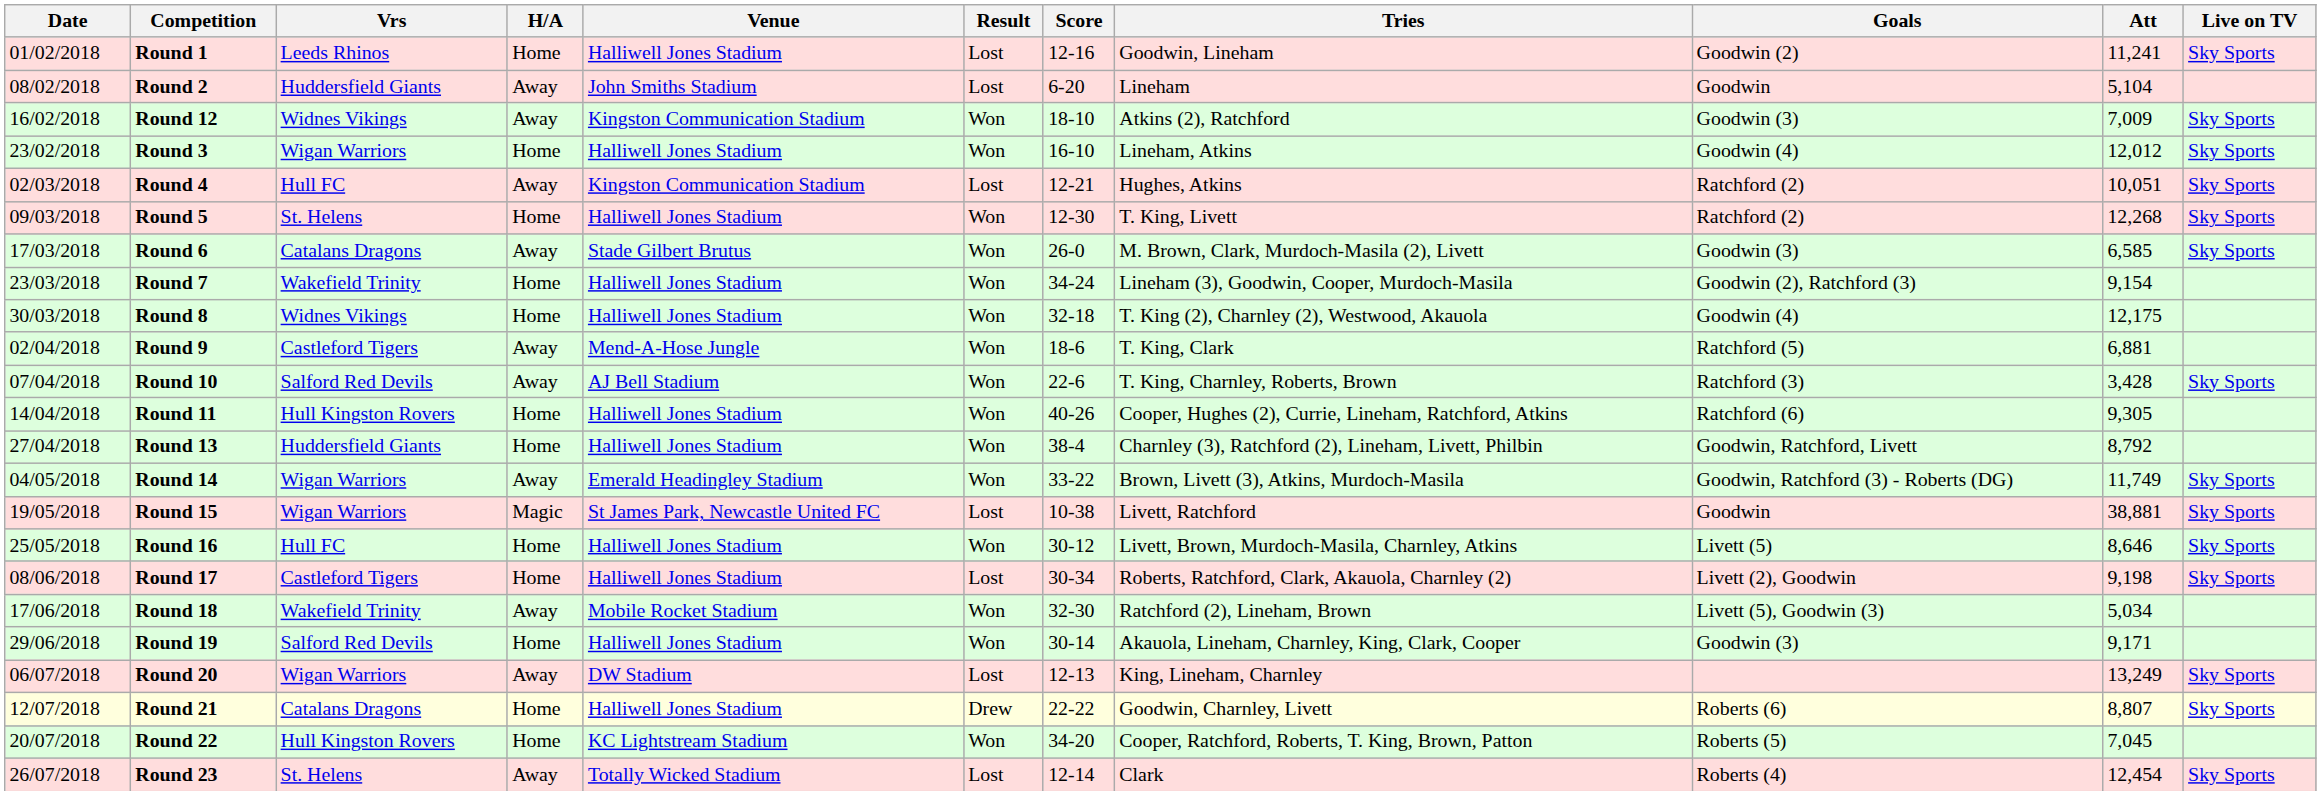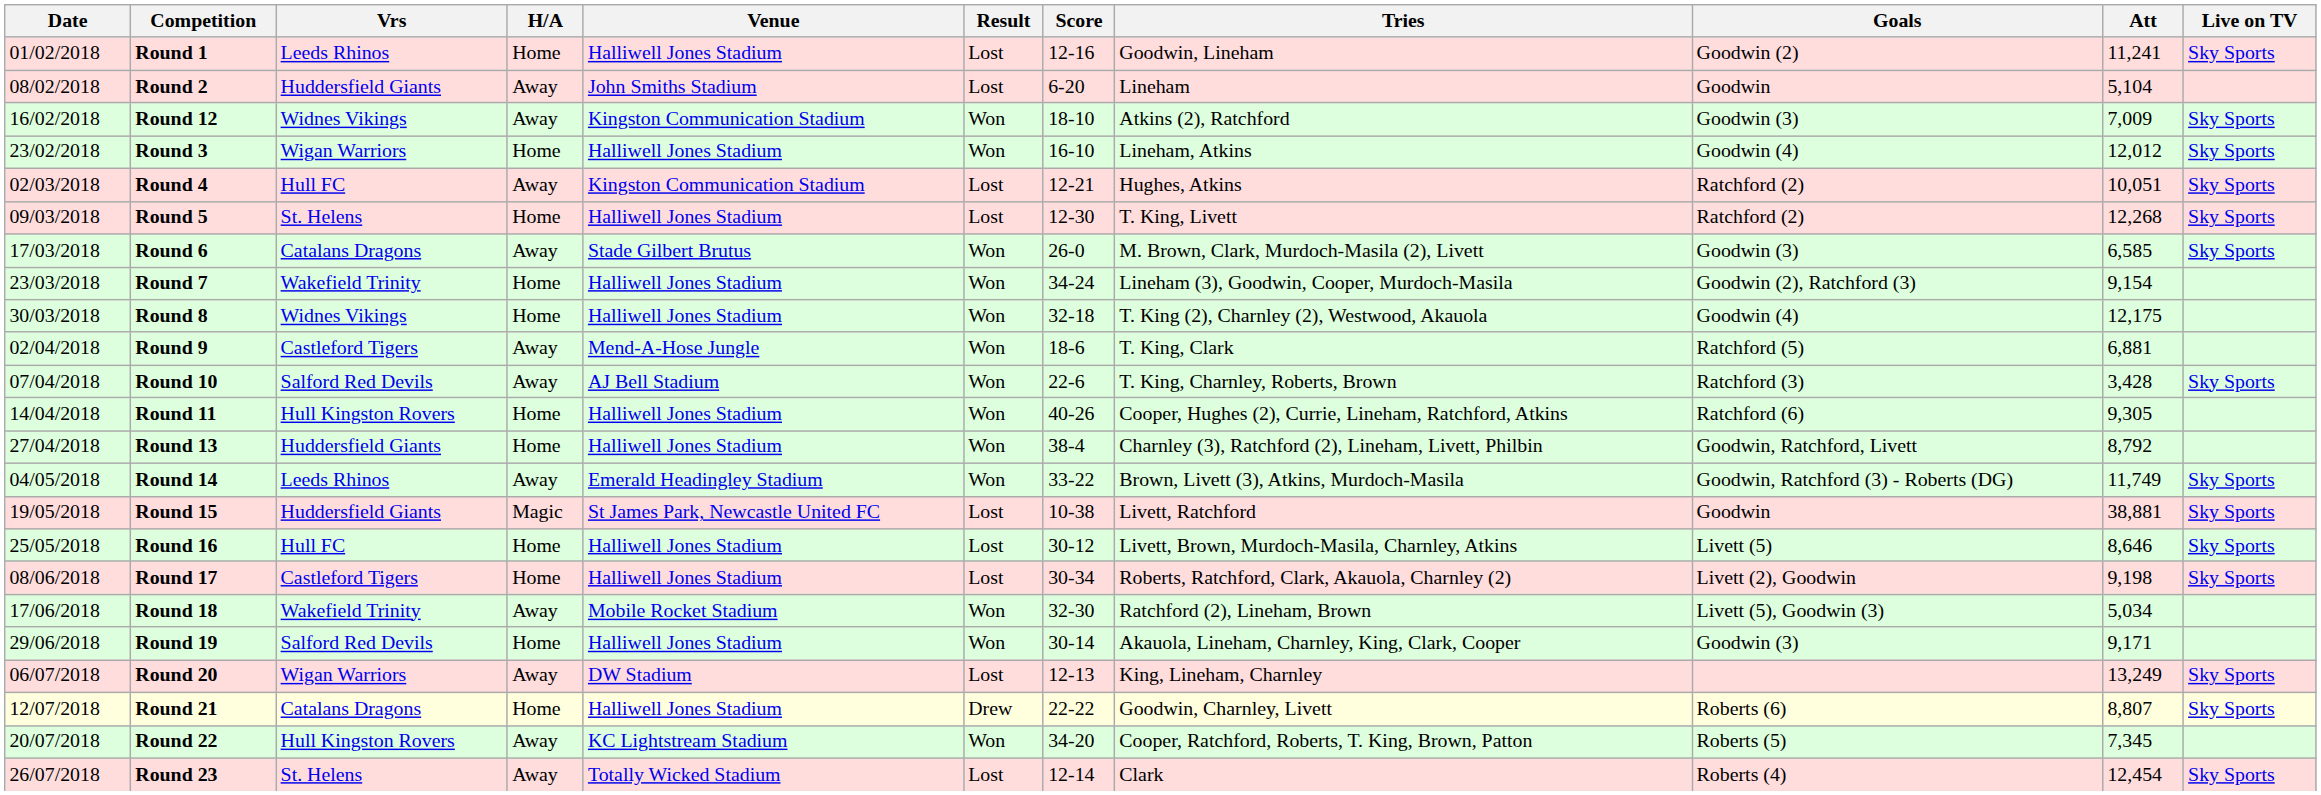 <table class="wikitable" style="font-size:85%;" width="100%">
 <tr>
 <th>Date</th>
 <th>Competition</th>
 <th>Vrs</th>
 <th>H/A</th>
 <th>Venue</th>
 <th>Result</th>
 <th>Score</th>
 <th>Tries</th>
 <th>Goals</th>
 <th>Att</th>
 <th>Live on TV</th>
 </tr>
 <tr style="background:#ffdddd;" width=20 | >
 <td>01/02/2018</td>
 <td><strong>Round 1</strong></td>
 <td> <a href='#'>Leeds Rhinos</a></td>
 <td>Home</td>
 <td><a href='#'>Halliwell Jones Stadium</a></td>
 <td>Lost</td>
 <td>12-16</td>
 <td>Goodwin, Lineham</td>
 <td>Goodwin (2)</td>
 <td>11,241</td>
 <td><a href='#'>Sky Sports</a></td>
 </tr>
 <tr |- style="background:#ffdddd;" width=20 | >
 <td>08/02/2018</td>
 <td><strong>Round 2</strong></td>
 <td> <a href='#'>Huddersfield Giants</a></td>
 <td>Away</td>
 <td><a href='#'>John Smiths Stadium</a></td>
 <td>Lost</td>
 <td>6-20</td>
 <td>Lineham</td>
 <td>Goodwin</td>
 <td>5,104</td>
 <td></td>
 </tr>
 <tr style="background:#ddffdd" width=20 | >
 <td>16/02/2018</td>
 <td><strong>Round 12</strong></td>
 <td> <a href='#'>Widnes Vikings</a></td>
 <td>Away</td>
 <td><a href='#'>Kingston Communication Stadium</a></td>
 <td>Won</td>
 <td>18-10</td>
 <td>Atkins (2), Ratchford</td>
 <td>Goodwin (3)</td>
 <td>7,009</td>
 <td><a href='#'>Sky Sports</a></td>
 </tr>
 <tr style="background:#ddffdd" width=20 | >
 <td>23/02/2018</td>
 <td><strong>Round 3</strong></td>
 <td> <a href='#'>Wigan Warriors</a></td>
 <td>Home</td>
 <td><a href='#'>Halliwell Jones Stadium</a></td>
 <td>Won</td>
 <td>16-10</td>
 <td>Lineham, Atkins</td>
 <td>Goodwin (4)</td>
 <td>12,012</td>
 <td><a href='#'>Sky Sports</a></td>
 </tr>
 <tr style="background:#ffdddd;" width=20 | >
 <td>02/03/2018</td>
 <td><strong>Round 4</strong></td>
 <td> <a href='#'>Hull FC</a></td>
 <td>Away</td>
 <td><a href='#'>Kingston Communication Stadium</a></td>
 <td>Lost</td>
 <td>12-21</td>
 <td>Hughes, Atkins</td>
 <td>Ratchford (2)</td>
 <td>10,051</td>
 <td><a href='#'>Sky Sports</a></td>
 </tr>
 <tr style="background:#ffdddd;" width=20 | >
 <td>09/03/2018</td>
 <td><strong>Round 5</strong></td>
 <td> <a href='#'>St. Helens</a></td>
 <td>Home</td>
 <td><a href='#'>Halliwell Jones Stadium</a></td>
-<td>Won</td>
+<td>Lost</td>
 <td>12-30</td>
 <td>T. King, Livett</td>
 <td>Ratchford (2)</td>
 <td>12,268</td>
 <td><a href='#'>Sky Sports</a></td>
 </tr>
 <tr style="background:#ddffdd" width=20 | >
 <td>17/03/2018</td>
 <td><strong>Round 6</strong></td>
 <td> <a href='#'>Catalans Dragons</a></td>
 <td>Away</td>
 <td><a href='#'>Stade Gilbert Brutus</a></td>
 <td>Won</td>
 <td>26-0</td>
 <td>M. Brown, Clark, Murdoch-Masila (2), Livett</td>
 <td>Goodwin (3)</td>
 <td>6,585</td>
 <td><a href='#'>Sky Sports</a></td>
 </tr>
 <tr style="background:#ddffdd" width=20 | >
 <td>23/03/2018</td>
 <td><strong>Round 7</strong></td>
 <td> <a href='#'>Wakefield Trinity</a></td>
 <td>Home</td>
 <td><a href='#'>Halliwell Jones Stadium</a></td>
 <td>Won</td>
 <td>34-24</td>
 <td>Lineham (3), Goodwin, Cooper, Murdoch-Masila</td>
 <td>Goodwin (2), Ratchford (3)</td>
 <td>9,154</td>
 <td></td>
 </tr>
 <tr style="background:#ddffdd" width=20 | >
 <td>30/03/2018</td>
 <td><strong>Round 8</strong></td>
 <td> <a href='#'>Widnes Vikings</a></td>
 <td>Home</td>
 <td><a href='#'>Halliwell Jones Stadium</a></td>
 <td>Won</td>
 <td>32-18</td>
 <td>T. King (2), Charnley (2), Westwood, Akauola</td>
 <td>Goodwin (4)</td>
 <td>12,175</td>
 <td></td>
 </tr>
 <tr style="background:#ddffdd" width=20 | >
 <td>02/04/2018</td>
 <td><strong>Round 9</strong></td>
 <td> <a href='#'>Castleford Tigers</a></td>
 <td>Away</td>
 <td><a href='#'>Mend-A-Hose Jungle</a></td>
 <td>Won</td>
 <td>18-6</td>
 <td>T. King, Clark</td>
 <td>Ratchford (5)</td>
 <td>6,881</td>
 <td></td>
 </tr>
 <tr style="background:#ddffdd" width=20 | >
 <td>07/04/2018</td>
 <td><strong>Round 10</strong></td>
 <td> <a href='#'>Salford Red Devils</a></td>
 <td>Away</td>
 <td><a href='#'>AJ Bell Stadium</a></td>
 <td>Won</td>
 <td>22-6</td>
 <td>T. King, Charnley, Roberts, Brown</td>
 <td>Ratchford (3)</td>
 <td>3,428</td>
 <td><a href='#'>Sky Sports</a></td>
 </tr>
 <tr style="background:#ddffdd" width=20 | >
 <td>14/04/2018</td>
 <td><strong>Round 11</strong></td>
 <td> <a href='#'>Hull Kingston Rovers</a></td>
 <td>Home</td>
 <td><a href='#'>Halliwell Jones Stadium</a></td>
 <td>Won</td>
 <td>40-26</td>
 <td>Cooper, Hughes (2), Currie, Lineham, Ratchford, Atkins</td>
 <td>Ratchford (6)</td>
 <td>9,305</td>
 <td></td>
 </tr>
 <tr style="background:#ddffdd" width=20 | >
 <td>27/04/2018</td>
 <td><strong>Round 13</strong></td>
 <td> <a href='#'>Huddersfield Giants</a></td>
 <td>Home</td>
 <td><a href='#'>Halliwell Jones Stadium</a></td>
 <td>Won</td>
 <td>38-4</td>
 <td>Charnley (3), Ratchford (2), Lineham, Livett, Philbin</td>
 <td>Goodwin, Ratchford, Livett</td>
 <td>8,792</td>
 <td></td>
 </tr>
 <tr style="background:#ddffdd" width=20 | >
 <td>04/05/2018</td>
 <td><strong>Round 14</strong></td>
-<td> <a href='#'>Wigan Warriors</a></td>
+<td> <a href='#'>Leeds Rhinos</a></td>
 <td>Away</td>
 <td><a href='#'>Emerald Headingley Stadium</a></td>
 <td>Won</td>
 <td>33-22</td>
 <td>Brown, Livett (3), Atkins, Murdoch-Masila</td>
 <td>Goodwin, Ratchford (3) - Roberts (DG)</td>
 <td>11,749</td>
 <td><a href='#'>Sky Sports</a></td>
 </tr>
 <tr style="background:#ffdddd;" width=20 | >
 <td>19/05/2018</td>
 <td><strong>Round 15</strong></td>
-<td> <a href='#'>Wigan Warriors</a></td>
+<td> <a href='#'>Huddersfield Giants</a></td>
 <td>Magic</td>
 <td><a href='#'>St James Park, Newcastle United FC</a></td>
 <td>Lost</td>
 <td>10-38</td>
 <td>Livett, Ratchford</td>
 <td>Goodwin</td>
 <td>38,881</td>
 <td><a href='#'>Sky Sports</a></td>
 </tr>
 <tr style="background:#ddffdd" width=20 | >
 <td>25/05/2018</td>
 <td><strong>Round 16</strong></td>
 <td> <a href='#'>Hull FC</a></td>
 <td>Home</td>
 <td><a href='#'>Halliwell Jones Stadium</a></td>
-<td>Won</td>
+<td>Lost</td>
 <td>30-12</td>
 <td>Livett, Brown, Murdoch-Masila, Charnley, Atkins</td>
 <td>Livett (5)</td>
 <td>8,646</td>
 <td><a href='#'>Sky Sports</a></td>
 </tr>
 <tr style="background:#ffdddd;" width=20 | >
 <td>08/06/2018</td>
 <td><strong>Round 17</strong></td>
 <td> <a href='#'>Castleford Tigers</a></td>
 <td>Home</td>
 <td><a href='#'>Halliwell Jones Stadium</a></td>
 <td>Lost</td>
 <td>30-34</td>
 <td>Roberts, Ratchford, Clark, Akauola, Charnley (2)</td>
 <td>Livett (2), Goodwin</td>
 <td>9,198</td>
 <td><a href='#'>Sky Sports</a></td>
 </tr>
 <tr style="background:#ddffdd" width=20 | >
 <td>17/06/2018</td>
 <td><strong>Round 18</strong></td>
 <td> <a href='#'>Wakefield Trinity</a></td>
 <td>Away</td>
 <td><a href='#'>Mobile Rocket Stadium</a></td>
 <td>Won</td>
 <td>32-30</td>
 <td>Ratchford (2), Lineham, Brown</td>
 <td>Livett (5), Goodwin (3)</td>
 <td>5,034</td>
 <td></td>
 </tr>
 <tr style="background:#ddffdd" width=20 | >
 <td>29/06/2018</td>
 <td><strong>Round 19</strong></td>
 <td> <a href='#'>Salford Red Devils</a></td>
 <td>Home</td>
 <td><a href='#'>Halliwell Jones Stadium</a></td>
 <td>Won</td>
 <td>30-14</td>
 <td>Akauola, Lineham, Charnley, King, Clark, Cooper</td>
 <td>Goodwin (3)</td>
 <td>9,171</td>
 <td></td>
 </tr>
 <tr style="background:#ffdddd;" width=20 | >
 <td>06/07/2018</td>
 <td><strong>Round 20</strong></td>
 <td> <a href='#'>Wigan Warriors</a></td>
 <td>Away</td>
 <td><a href='#'>DW Stadium</a></td>
 <td>Lost</td>
 <td>12-13</td>
 <td>King, Lineham, Charnley</td>
 <td></td>
 <td>13,249</td>
 <td><a href='#'>Sky Sports</a></td>
 </tr>
 <tr style="background:#ffffdd;" width=20 | >
 <td>12/07/2018</td>
 <td><strong>Round 21</strong></td>
 <td> <a href='#'>Catalans Dragons</a></td>
 <td>Home</td>
 <td><a href='#'>Halliwell Jones Stadium</a></td>
 <td>Drew</td>
 <td>22-22</td>
 <td>Goodwin, Charnley, Livett</td>
 <td>Roberts (6)</td>
 <td>8,807</td>
 <td><a href='#'>Sky Sports</a></td>
 </tr>
 <tr style="background:#ddffdd" width=20 | >
 <td>20/07/2018</td>
 <td><strong>Round 22</strong></td>
 <td> <a href='#'>Hull Kingston Rovers</a></td>
-<td>Home</td>
+<td>Away</td>
 <td><a href='#'>KC Lightstream Stadium</a></td>
 <td>Won</td>
 <td>34-20</td>
 <td>Cooper, Ratchford, Roberts, T. King, Brown, Patton</td>
 <td>Roberts (5)</td>
-<td>7,045</td>
+<td>7,345</td>
 <td></td>
 </tr>
 <tr style="background:#ffdddd;" width=20 | >
 <td>26/07/2018</td>
 <td><strong>Round 23</strong></td>
 <td> <a href='#'>St. Helens</a></td>
 <td>Away</td>
 <td><a href='#'>Totally Wicked Stadium</a></td>
 <td>Lost</td>
 <td>12-14</td>
 <td>Clark</td>
 <td>Roberts (4)</td>
 <td>12,454</td>
 <td><a href='#'>Sky Sports</a></td>
 </tr>
 </table>
